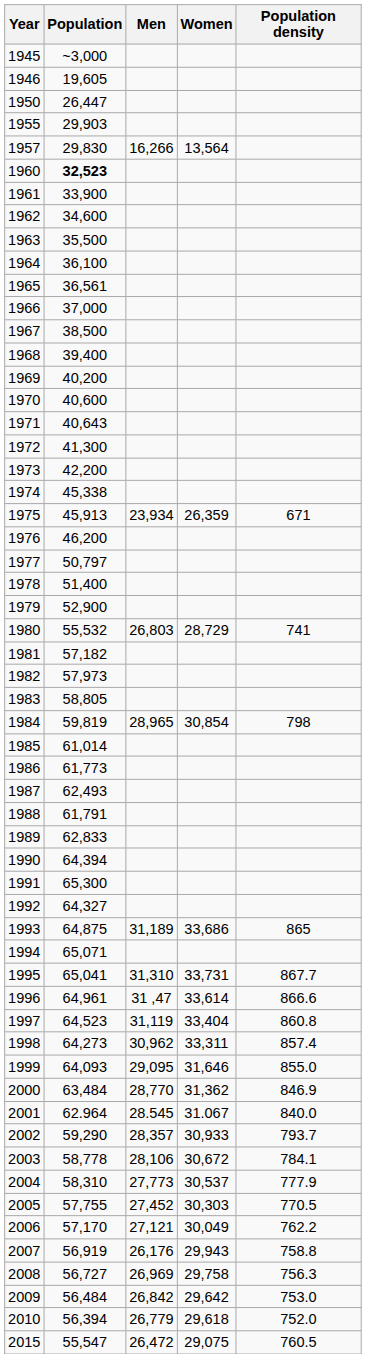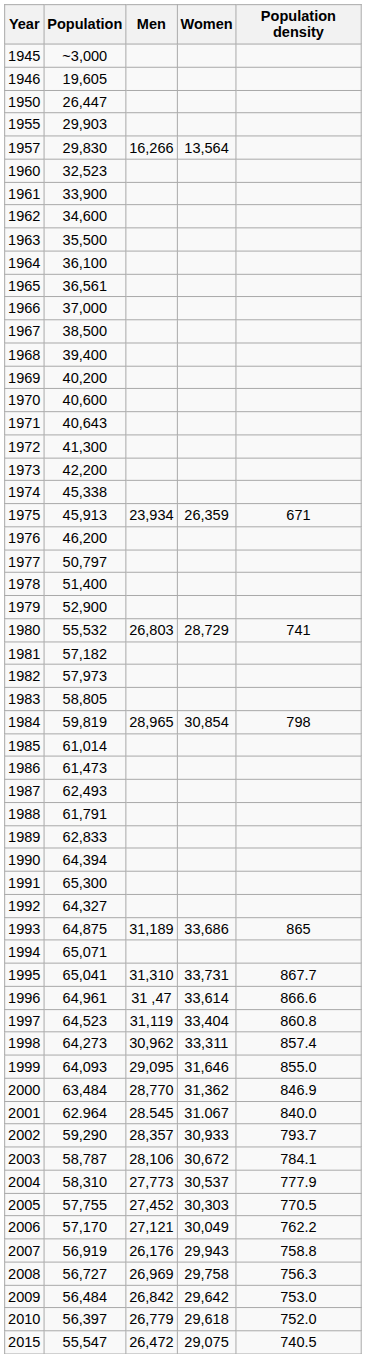 <table class="wikitable" style="width:40%; text-align:center; font-size:90%; margin-left:10px; margin-bottom:10px; border: 1px solid #88a;float: right;">
 <tr>
 <th>Year</th>
 <th>Population</th>
 <th>Men</th>
 <th>Women</th>
 <th>Population density</th>
 </tr>
 <tr>
 <td>1945</td>
 <td>~3,000</td>
 <td></td>
 <td></td>
 <td></td>
 </tr>
 <tr>
 <td>1946</td>
 <td>19,605</td>
 <td></td>
 <td></td>
 <td></td>
 </tr>
 <tr>
 <td>1950</td>
 <td>26,447</td>
 <td></td>
 <td></td>
 <td></td>
 </tr>
 <tr>
 <td>1955</td>
 <td>29,903</td>
 <td></td>
 <td></td>
 <td></td>
 </tr>
 <tr>
 <td>1957</td>
 <td>29,830</td>
 <td>16,266</td>
 <td>13,564</td>
 <td></td>
 </tr>
 <tr>
 <td>1960</td>
-<td><strong>32,523</strong></td>
+<td>32,523</td>
 <td></td>
 <td></td>
 <td></td>
 </tr>
 <tr>
 <td>1961</td>
 <td>33,900</td>
 <td></td>
 <td></td>
 <td></td>
 </tr>
 <tr>
 <td>1962</td>
 <td>34,600</td>
 <td></td>
 <td></td>
 <td></td>
 </tr>
 <tr>
 <td>1963</td>
 <td>35,500</td>
 <td></td>
 <td></td>
 <td></td>
 </tr>
 <tr>
 <td>1964</td>
 <td>36,100</td>
 <td></td>
 <td></td>
 <td></td>
 </tr>
 <tr>
 <td>1965</td>
 <td>36,561</td>
 <td></td>
 <td></td>
 <td></td>
 </tr>
 <tr>
 <td>1966</td>
 <td>37,000</td>
 <td></td>
 <td></td>
 <td></td>
 </tr>
 <tr>
 <td>1967</td>
 <td>38,500</td>
 <td></td>
 <td></td>
 <td></td>
 </tr>
 <tr>
 <td>1968</td>
 <td>39,400</td>
 <td></td>
 <td></td>
 <td></td>
 </tr>
 <tr>
 <td>1969</td>
 <td>40,200</td>
 <td></td>
 <td></td>
 <td></td>
 </tr>
 <tr>
 <td>1970</td>
 <td>40,600</td>
 <td></td>
 <td></td>
 <td></td>
 </tr>
 <tr>
 <td>1971</td>
 <td>40,643</td>
 <td></td>
 <td></td>
 <td></td>
 </tr>
 <tr>
 <td>1972</td>
 <td>41,300</td>
 <td></td>
 <td></td>
 <td></td>
 </tr>
 <tr>
 <td>1973</td>
 <td>42,200</td>
 <td></td>
 <td></td>
 <td></td>
 </tr>
 <tr>
 <td>1974</td>
 <td>45,338</td>
 <td></td>
 <td></td>
 <td></td>
 </tr>
 <tr>
 <td>1975</td>
 <td>45,913</td>
 <td>23,934</td>
 <td>26,359</td>
 <td>671</td>
 </tr>
 <tr>
 <td>1976</td>
 <td>46,200</td>
 <td></td>
 <td></td>
 <td></td>
 </tr>
 <tr>
 <td>1977</td>
 <td>50,797</td>
 <td></td>
 <td></td>
 <td></td>
 </tr>
 <tr>
 <td>1978</td>
 <td>51,400</td>
 <td></td>
 <td></td>
 <td></td>
 </tr>
 <tr>
 <td>1979</td>
 <td>52,900</td>
 <td></td>
 <td></td>
 <td></td>
 </tr>
 <tr>
 <td>1980</td>
 <td>55,532</td>
 <td>26,803</td>
 <td>28,729</td>
 <td>741</td>
 </tr>
 <tr>
 <td>1981</td>
 <td>57,182</td>
 <td></td>
 <td></td>
 <td></td>
 </tr>
 <tr>
 <td>1982</td>
 <td>57,973</td>
 <td></td>
 <td></td>
 <td></td>
 </tr>
 <tr>
 <td>1983</td>
 <td>58,805</td>
 <td></td>
 <td></td>
 <td></td>
 </tr>
 <tr>
 <td>1984</td>
 <td>59,819</td>
 <td>28,965</td>
 <td>30,854</td>
 <td>798</td>
 </tr>
 <tr>
 <td>1985</td>
 <td>61,014</td>
 <td></td>
 <td></td>
 <td></td>
 </tr>
 <tr>
 <td>1986</td>
-<td>61,773</td>
+<td>61,473</td>
 <td></td>
 <td></td>
 <td></td>
 </tr>
 <tr>
 <td>1987</td>
 <td>62,493</td>
 <td></td>
 <td></td>
 <td></td>
 </tr>
 <tr>
 <td>1988</td>
 <td>61,791</td>
 <td></td>
 <td></td>
 <td></td>
 </tr>
 <tr>
 <td>1989</td>
 <td>62,833</td>
 <td></td>
 <td></td>
 <td></td>
 </tr>
 <tr>
 <td>1990</td>
 <td>64,394</td>
 <td></td>
 <td></td>
 <td></td>
 </tr>
 <tr>
 <td>1991</td>
 <td>65,300</td>
 <td></td>
 <td></td>
 <td></td>
 </tr>
 <tr>
 <td>1992</td>
 <td>64,327</td>
 <td></td>
 <td></td>
 <td></td>
 </tr>
 <tr>
 <td>1993</td>
 <td>64,875</td>
 <td>31,189</td>
 <td>33,686</td>
 <td>865</td>
 </tr>
 <tr>
 <td>1994</td>
 <td>65,071</td>
 <td></td>
 <td></td>
 <td></td>
 </tr>
 <tr>
 <td>1995</td>
 <td>65,041</td>
 <td>31,310</td>
 <td>33,731</td>
 <td>867.7</td>
 </tr>
 <tr>
 <td>1996</td>
 <td>64,961</td>
 <td>31 ,47</td>
 <td>33,614</td>
 <td>866.6</td>
 </tr>
 <tr>
 <td>1997</td>
 <td>64,523</td>
 <td>31,119</td>
 <td>33,404</td>
 <td>860.8</td>
 </tr>
 <tr>
 <td>1998</td>
 <td>64,273</td>
 <td>30,962</td>
 <td>33,311</td>
 <td>857.4</td>
 </tr>
 <tr>
 <td>1999</td>
 <td>64,093</td>
 <td>29,095</td>
 <td>31,646</td>
 <td>855.0</td>
 </tr>
 <tr>
 <td>2000</td>
 <td>63,484</td>
 <td>28,770</td>
 <td>31,362</td>
 <td>846.9</td>
 </tr>
 <tr>
 <td>2001</td>
 <td>62.964</td>
 <td>28.545</td>
 <td>31.067</td>
 <td>840.0</td>
 </tr>
 <tr>
 <td>2002</td>
 <td>59,290</td>
 <td>28,357</td>
 <td>30,933</td>
 <td>793.7</td>
 </tr>
 <tr>
 <td>2003</td>
-<td>58,778</td>
+<td>58,787</td>
 <td>28,106</td>
 <td>30,672</td>
 <td>784.1</td>
 </tr>
 <tr>
 <td>2004</td>
 <td>58,310</td>
 <td>27,773</td>
 <td>30,537</td>
 <td>777.9</td>
 </tr>
 <tr>
 <td>2005</td>
 <td>57,755</td>
 <td>27,452</td>
 <td>30,303</td>
 <td>770.5</td>
 </tr>
 <tr>
 <td>2006</td>
 <td>57,170</td>
 <td>27,121</td>
 <td>30,049</td>
 <td>762.2</td>
 </tr>
 <tr>
 <td>2007</td>
 <td>56,919</td>
 <td>26,176</td>
 <td>29,943</td>
 <td>758.8</td>
 </tr>
 <tr>
 <td>2008</td>
 <td>56,727</td>
 <td>26,969</td>
 <td>29,758</td>
 <td>756.3</td>
 </tr>
 <tr>
 <td>2009</td>
 <td>56,484</td>
 <td>26,842</td>
 <td>29,642</td>
 <td>753.0</td>
 </tr>
 <tr>
 <td>2010</td>
-<td>56,394</td>
+<td>56,397</td>
 <td>26,779</td>
 <td>29,618</td>
 <td>752.0</td>
 </tr>
 <tr>
 <td>2015</td>
 <td>55,547</td>
 <td>26,472</td>
 <td>29,075</td>
-<td>760.5</td>
+<td>740.5</td>
 </tr>
 </table>
